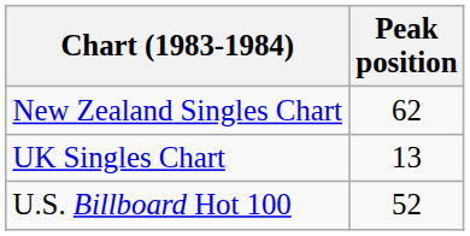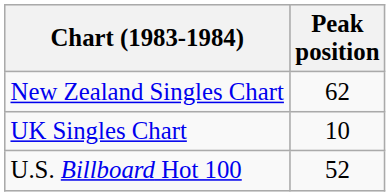 <table class="wikitable sortable">
 <tr>
 <th>Chart (1983-1984)</th>
 <th>Peak<br>position</th>
 </tr>
 <tr>
 <td><a href='#'>New Zealand Singles Chart</a></td>
 <td style="text-align:center;">62</td>
 </tr>
 <tr>
 <td><a href='#'>UK Singles Chart</a></td>
-<td style="text-align:center;">13</td>
+<td style="text-align:center;">10</td>
 </tr>
 <tr>
 <td>U.S. <a href='#'><em>Billboard</em> Hot 100</a></td>
 <td style="text-align:center;">52</td>
 </tr>
 </table>
